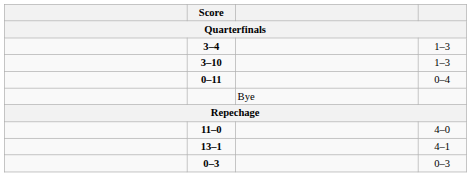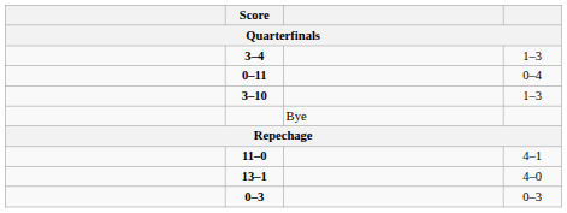 <table class="wikitable" style="text-align: left;">
 <tr>
 <th align="right" width="270"></th>
 <th width="65">Score</th>
 <th align="left" width="270"></th>
 <th width="65"></th>
 </tr>
 <tr>
 <th colspan=4>Quarterfinals</th>
 </tr>
 <tr>
 <td></td>
 <td align="center"><strong>3–4</strong></td>
 <td><strong></strong></td>
 <td align=center>1–3 <strong></strong></td>
 </tr>
 <tr>
 <td></td>
+<td align="center"><strong>0–11</strong></td>
+<td><strong></strong></td>
+<td align=center>0–4 <strong></strong></td>
+</tr>
+<tr>
+<td></td>
 <td align="center"><strong>3–10</strong></td>
 <td><strong></strong></td>
 <td align=center>1–3 <strong></strong></td>
-</tr>
-<tr>
-<td></td>
-<td align="center"><strong>0–11</strong></td>
-<td><strong></strong></td>
-<td align=center>0–4 <strong></strong></td>
 </tr>
 <tr>
 <td><strong></strong></td>
 <td></td>
 <td>Bye</td>
 <td></td>
 </tr>
 <tr>
 <th colspan=4>Repechage</th>
 </tr>
 <tr>
 <td><strong></strong></td>
 <td align="center"><strong>11–0</strong></td>
 <td></td>
-<td align=center>4–0 <strong></strong></td>
+<td align=center>4–1 <strong></strong></td>
 </tr>
 <tr>
 <td><strong></strong></td>
 <td align="center"><strong>13–1</strong></td>
 <td></td>
-<td align=center>4–1 <strong></strong></td>
+<td align=center>4–0 <strong></strong></td>
 </tr>
 <tr>
 <td></td>
 <td align="center"><strong>0–3</strong></td>
 <td><strong></strong></td>
 <td align=center>0–3 <strong></strong></td>
 </tr>
 </table>
